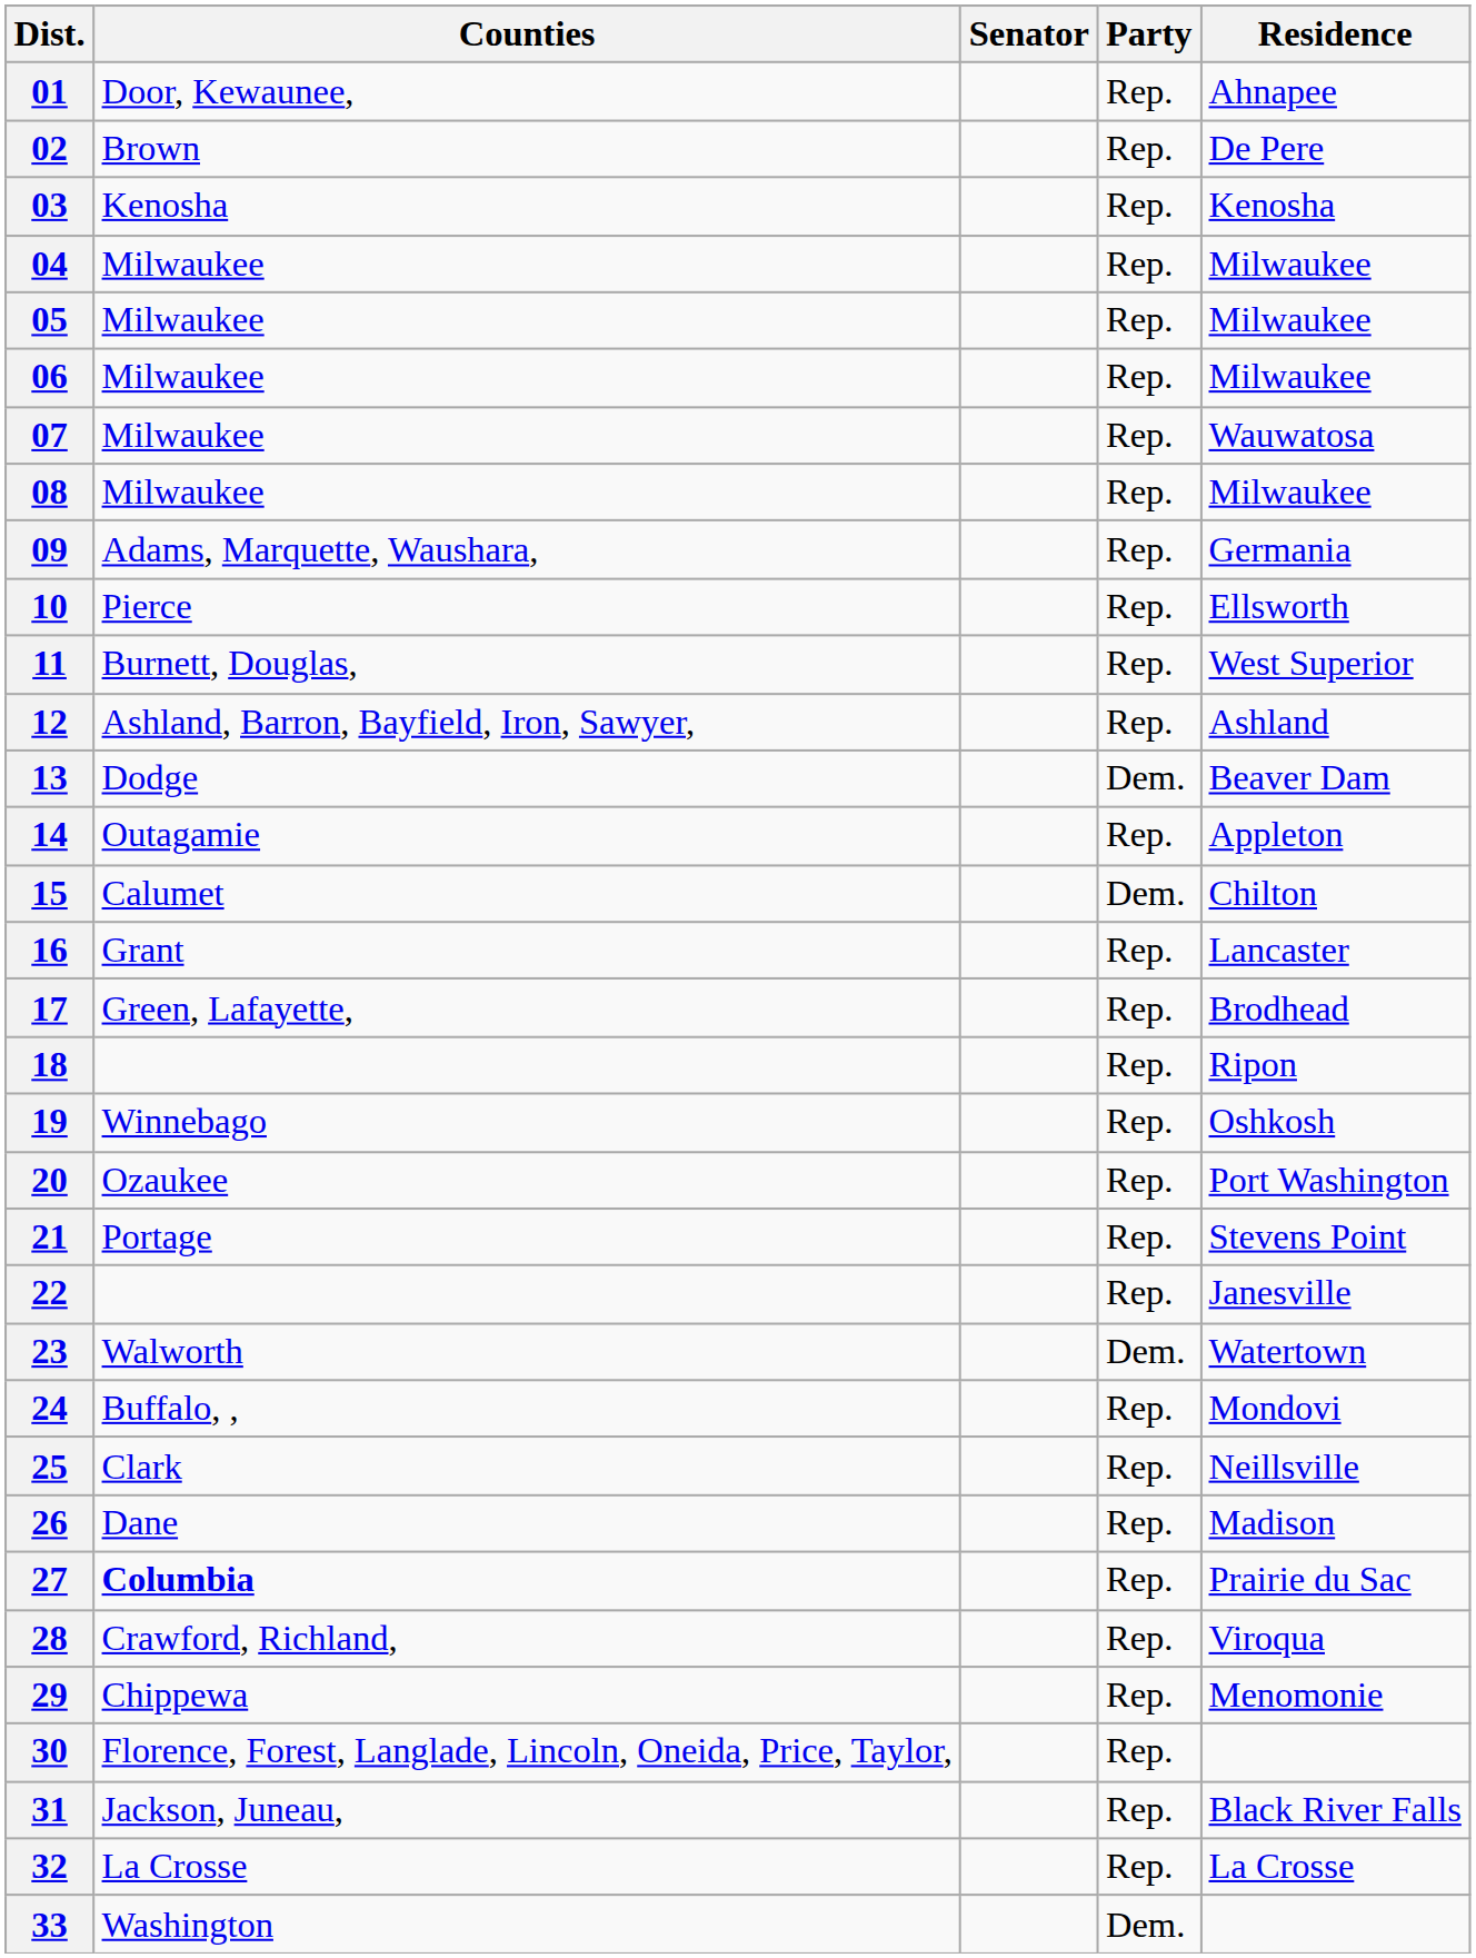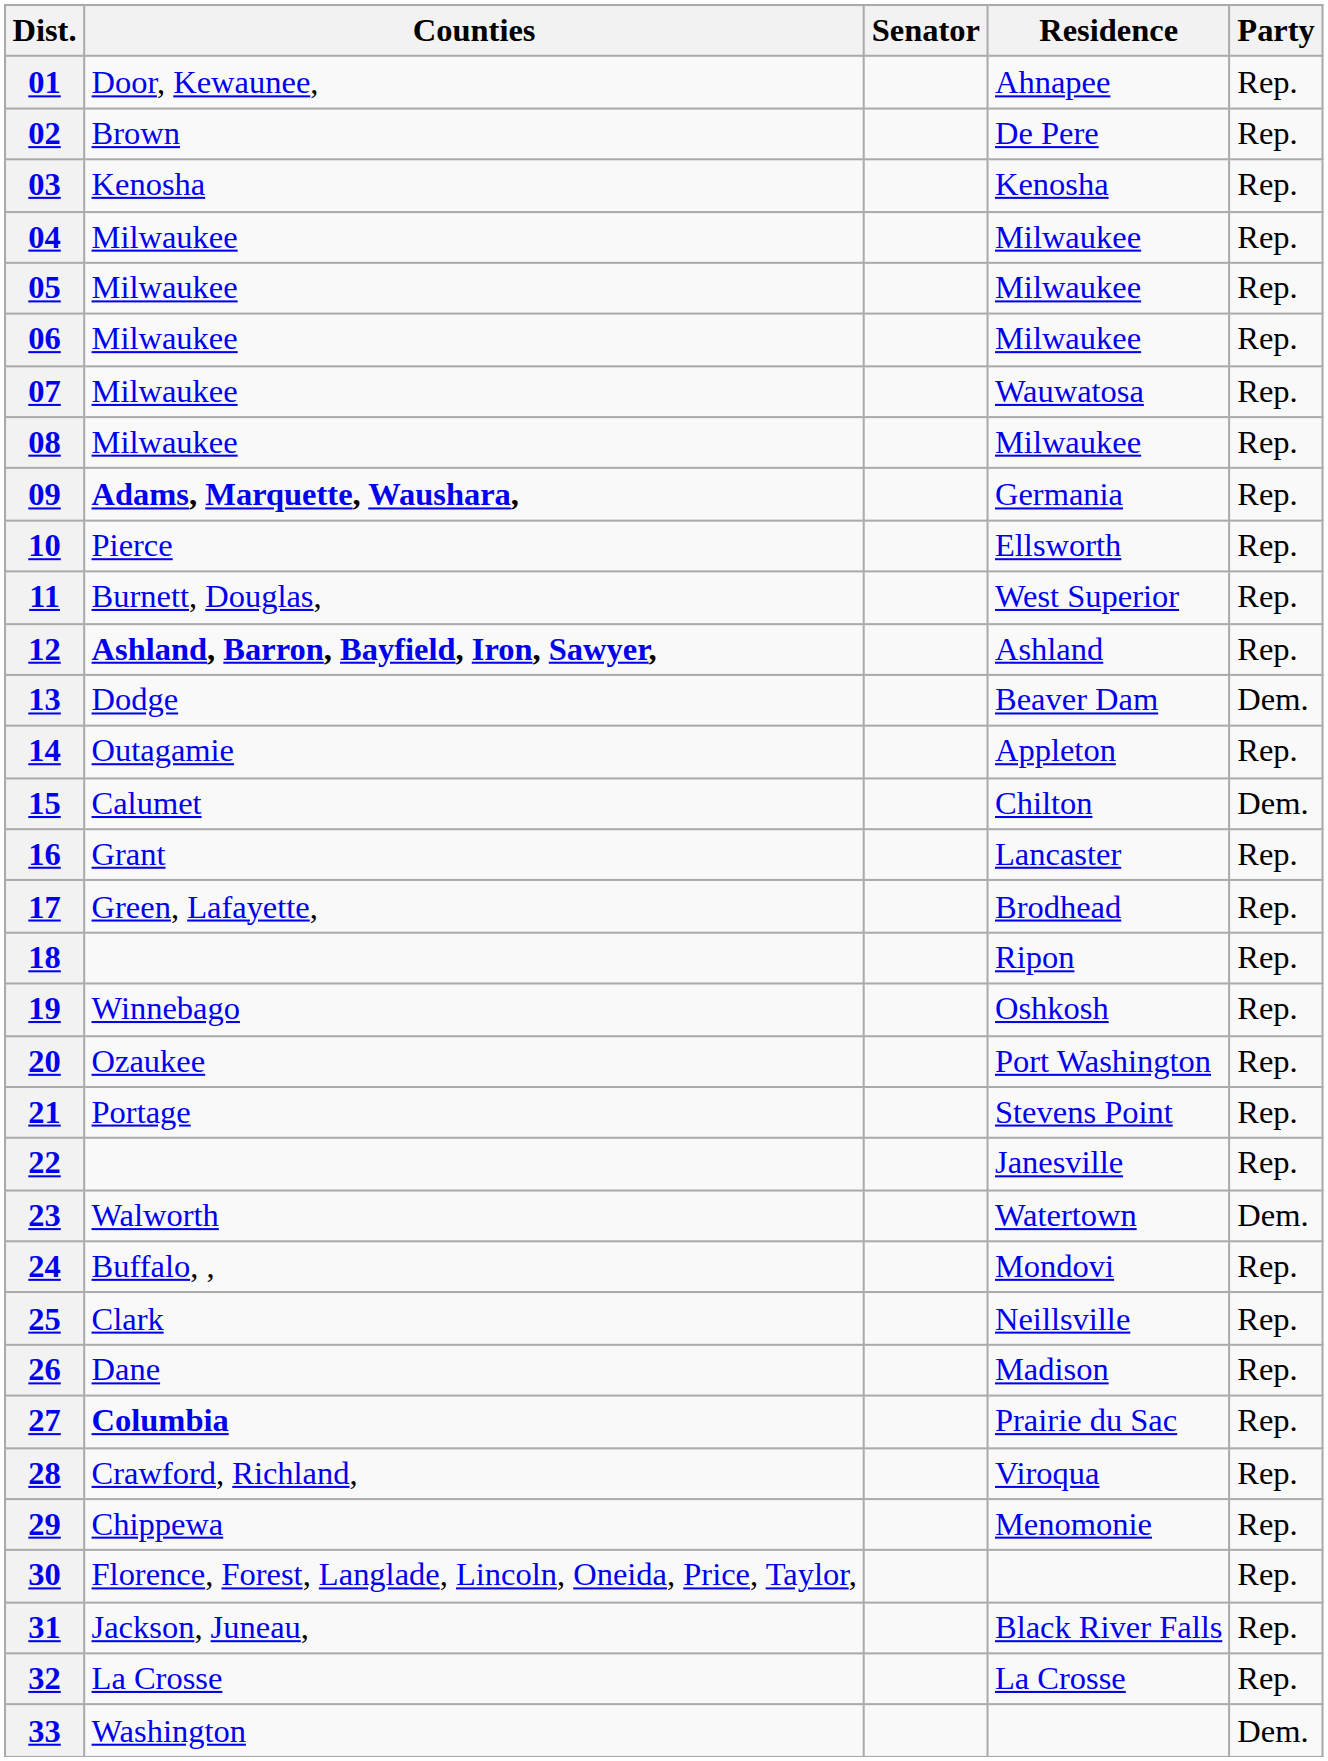 <table class="wikitable sortable">
 <tr>
 <th>Dist.</th>
 <th>Counties</th>
 <th>Senator</th>
+<th>Residence</th>
 <th>Party</th>
-<th>Residence</th>
 </tr>
 <tr>
 <th><a href='#'>01</a></th>
 <td><a href='#'>Door</a>, <a href='#'>Kewaunee</a>, </td>
 <td></td>
+<td><a href='#'>Ahnapee</a></td>
 <td>Rep.</td>
-<td><a href='#'>Ahnapee</a></td>
 </tr>
 <tr>
 <th><a href='#'>02</a></th>
 <td><a href='#'>Brown</a> </td>
 <td></td>
+<td><a href='#'>De Pere</a></td>
 <td>Rep.</td>
-<td><a href='#'>De Pere</a></td>
 </tr>
 <tr>
 <th><a href='#'>03</a></th>
 <td><a href='#'>Kenosha</a> </td>
 <td></td>
+<td><a href='#'>Kenosha</a></td>
 <td>Rep.</td>
-<td><a href='#'>Kenosha</a></td>
 </tr>
 <tr>
 <th><a href='#'>04</a></th>
 <td><a href='#'>Milwaukee</a> </td>
 <td></td>
+<td><a href='#'>Milwaukee</a></td>
 <td>Rep.</td>
-<td><a href='#'>Milwaukee</a></td>
 </tr>
 <tr>
 <th><a href='#'>05</a></th>
 <td><a href='#'>Milwaukee</a> </td>
 <td></td>
+<td><a href='#'>Milwaukee</a></td>
 <td>Rep.</td>
-<td><a href='#'>Milwaukee</a></td>
 </tr>
 <tr>
 <th><a href='#'>06</a></th>
 <td><a href='#'>Milwaukee</a> </td>
 <td></td>
+<td><a href='#'>Milwaukee</a></td>
 <td>Rep.</td>
-<td><a href='#'>Milwaukee</a></td>
 </tr>
 <tr>
 <th><a href='#'>07</a></th>
 <td><a href='#'>Milwaukee</a> </td>
 <td></td>
+<td><a href='#'>Wauwatosa</a></td>
 <td>Rep.</td>
-<td><a href='#'>Wauwatosa</a></td>
 </tr>
 <tr>
 <th><a href='#'>08</a></th>
 <td><a href='#'>Milwaukee</a> </td>
 <td></td>
+<td><a href='#'>Milwaukee</a></td>
 <td>Rep.</td>
-<td><a href='#'>Milwaukee</a></td>
 </tr>
 <tr>
 <th><a href='#'>09</a></th>
-<td><a href='#'>Adams</a>, <a href='#'>Marquette</a>, <a href='#'>Waushara</a>, </td>
+<td><strong><a href='#'>Adams</a>, <a href='#'>Marquette</a>, <a href='#'>Waushara</a>, </strong></td>
 <td></td>
+<td><a href='#'>Germania</a></td>
 <td>Rep.</td>
-<td><a href='#'>Germania</a></td>
 </tr>
 <tr>
 <th><a href='#'>10</a></th>
 <td><a href='#'>Pierce</a> </td>
 <td></td>
+<td><a href='#'>Ellsworth</a></td>
 <td>Rep.</td>
-<td><a href='#'>Ellsworth</a></td>
 </tr>
 <tr>
 <th><a href='#'>11</a></th>
 <td><a href='#'>Burnett</a>, <a href='#'>Douglas</a>, </td>
 <td></td>
+<td><a href='#'>West Superior</a></td>
 <td>Rep.</td>
-<td><a href='#'>West Superior</a></td>
 </tr>
 <tr>
 <th><a href='#'>12</a></th>
-<td><a href='#'>Ashland</a>, <a href='#'>Barron</a>, <a href='#'>Bayfield</a>, <a href='#'>Iron</a>, <a href='#'>Sawyer</a>, </td>
+<td><strong><a href='#'>Ashland</a>, <a href='#'>Barron</a>, <a href='#'>Bayfield</a>, <a href='#'>Iron</a>, <a href='#'>Sawyer</a>, </strong></td>
 <td></td>
+<td><a href='#'>Ashland</a></td>
 <td>Rep.</td>
-<td><a href='#'>Ashland</a></td>
 </tr>
 <tr>
 <th><a href='#'>13</a></th>
 <td><a href='#'>Dodge</a></td>
 <td></td>
+<td><a href='#'>Beaver Dam</a></td>
 <td>Dem.</td>
-<td><a href='#'>Beaver Dam</a></td>
 </tr>
 <tr>
 <th><a href='#'>14</a></th>
 <td><a href='#'>Outagamie</a> </td>
 <td></td>
+<td><a href='#'>Appleton</a></td>
 <td>Rep.</td>
-<td><a href='#'>Appleton</a></td>
 </tr>
 <tr>
 <th><a href='#'>15</a></th>
 <td><a href='#'>Calumet</a> </td>
 <td></td>
+<td><a href='#'>Chilton</a></td>
 <td>Dem.</td>
-<td><a href='#'>Chilton</a></td>
 </tr>
 <tr>
 <th><a href='#'>16</a></th>
 <td><a href='#'>Grant</a> </td>
 <td></td>
+<td><a href='#'>Lancaster</a></td>
 <td>Rep.</td>
-<td><a href='#'>Lancaster</a></td>
 </tr>
 <tr>
 <th><a href='#'>17</a></th>
 <td><a href='#'>Green</a>, <a href='#'>Lafayette</a>, </td>
 <td></td>
+<td><a href='#'>Brodhead</a></td>
 <td>Rep.</td>
-<td><a href='#'>Brodhead</a></td>
 </tr>
 <tr>
 <th><a href='#'>18</a></th>
 <td> </td>
 <td></td>
+<td><a href='#'>Ripon</a></td>
 <td>Rep.</td>
-<td><a href='#'>Ripon</a></td>
 </tr>
 <tr>
 <th><a href='#'>19</a></th>
 <td><a href='#'>Winnebago</a></td>
 <td></td>
+<td><a href='#'>Oshkosh</a></td>
 <td>Rep.</td>
-<td><a href='#'>Oshkosh</a></td>
 </tr>
 <tr>
 <th><a href='#'>20</a></th>
 <td><a href='#'>Ozaukee</a> </td>
 <td></td>
+<td><a href='#'>Port Washington</a></td>
 <td>Rep.</td>
-<td><a href='#'>Port Washington</a></td>
 </tr>
 <tr>
 <th><a href='#'>21</a></th>
 <td><a href='#'>Portage</a> </td>
 <td></td>
+<td><a href='#'>Stevens Point</a></td>
 <td>Rep.</td>
-<td><a href='#'>Stevens Point</a></td>
 </tr>
 <tr>
 <th><a href='#'>22</a></th>
 <td> </td>
 <td></td>
+<td><a href='#'>Janesville</a></td>
 <td>Rep.</td>
-<td><a href='#'>Janesville</a></td>
 </tr>
 <tr>
 <th><a href='#'>23</a></th>
 <td><a href='#'>Walworth</a> </td>
 <td></td>
+<td><a href='#'>Watertown</a></td>
 <td>Dem.</td>
-<td><a href='#'>Watertown</a></td>
 </tr>
 <tr>
 <th><a href='#'>24</a></th>
 <td><a href='#'>Buffalo</a>, , </td>
 <td></td>
+<td><a href='#'>Mondovi</a></td>
 <td>Rep.</td>
-<td><a href='#'>Mondovi</a></td>
 </tr>
 <tr>
 <th><a href='#'>25</a></th>
 <td><a href='#'>Clark</a> </td>
 <td></td>
+<td><a href='#'>Neillsville</a></td>
 <td>Rep.</td>
-<td><a href='#'>Neillsville</a></td>
 </tr>
 <tr>
 <th><a href='#'>26</a></th>
 <td><a href='#'>Dane</a></td>
 <td></td>
+<td><a href='#'>Madison</a></td>
 <td>Rep.</td>
-<td><a href='#'>Madison</a></td>
 </tr>
 <tr>
 <th><a href='#'>27</a></th>
 <td><strong><a href='#'>Columbia</a> </strong></td>
 <td></td>
+<td><a href='#'>Prairie du Sac</a></td>
 <td>Rep.</td>
-<td><a href='#'>Prairie du Sac</a></td>
 </tr>
 <tr>
 <th><a href='#'>28</a></th>
 <td><a href='#'>Crawford</a>, <a href='#'>Richland</a>, </td>
 <td></td>
+<td><a href='#'>Viroqua</a></td>
 <td>Rep.</td>
-<td><a href='#'>Viroqua</a></td>
 </tr>
 <tr>
 <th><a href='#'>29</a></th>
 <td><a href='#'>Chippewa</a> </td>
 <td></td>
+<td><a href='#'>Menomonie</a></td>
 <td>Rep.</td>
-<td><a href='#'>Menomonie</a></td>
 </tr>
 <tr>
 <th><a href='#'>30</a></th>
 <td><a href='#'>Florence</a>, <a href='#'>Forest</a>, <a href='#'>Langlade</a>, <a href='#'>Lincoln</a>, <a href='#'>Oneida</a>, <a href='#'>Price</a>, <a href='#'>Taylor</a>, </td>
 <td></td>
+<td></td>
 <td>Rep.</td>
-<td></td>
 </tr>
 <tr>
 <th><a href='#'>31</a></th>
 <td><a href='#'>Jackson</a>, <a href='#'>Juneau</a>, </td>
 <td></td>
+<td><a href='#'>Black River Falls</a></td>
 <td>Rep.</td>
-<td><a href='#'>Black River Falls</a></td>
 </tr>
 <tr>
 <th><a href='#'>32</a></th>
 <td><a href='#'>La Crosse</a> </td>
 <td></td>
+<td><a href='#'>La Crosse</a></td>
 <td>Rep.</td>
-<td><a href='#'>La Crosse</a></td>
 </tr>
 <tr>
 <th><a href='#'>33</a></th>
 <td><a href='#'>Washington</a> </td>
 <td></td>
+<td></td>
 <td>Dem.</td>
-<td></td>
 </tr>
 </table>
